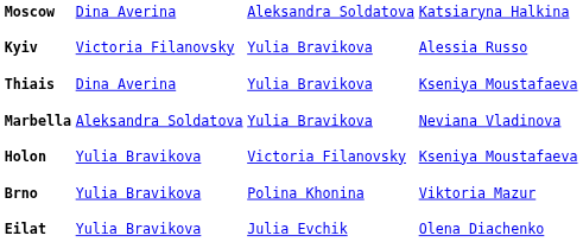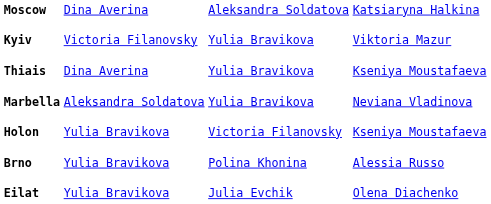 <table>
 <tr>
 <th scope=row style="text-align:left">Moscow</th>
 <td style="height:30px;"> <a href='#'>Dina Averina</a></td>
 <td style="height:30px;"> <a href='#'>Aleksandra Soldatova</a></td>
 <td style="height:30px;"> <a href='#'>Katsiaryna Halkina</a></td>
 </tr>
 <tr>
 <th scope=row style="text-align:left">Kyiv</th>
 <td style="height:30px;"> <a href='#'>Victoria Filanovsky</a></td>
 <td style="height:30px;"> <a href='#'>Yulia Bravikova</a></td>
-<td style="height:30px;"> <a href='#'>Alessia Russo</a></td>
+<td style="height:30px;"> <a href='#'>Viktoria Mazur</a></td>
 </tr>
 <tr>
 <th scope=row style="text-align:left">Thiais</th>
 <td style="height:30px;"> <a href='#'>Dina Averina</a></td>
 <td style="height:30px;"> <a href='#'>Yulia Bravikova</a></td>
 <td style="height:30px;"> <a href='#'>Kseniya Moustafaeva</a></td>
 </tr>
 <tr>
 <th scope=row style="text-align:left">Marbella</th>
 <td style="height:30px;"> <a href='#'>Aleksandra Soldatova</a></td>
 <td style="height:30px;"> <a href='#'>Yulia Bravikova</a></td>
 <td style="height:30px;"> <a href='#'>Neviana Vladinova</a></td>
 </tr>
 <tr>
 <th scope=row style="text-align:left">Holon</th>
 <td style="height:30px;"> <a href='#'>Yulia Bravikova</a></td>
 <td style="height:30px;"> <a href='#'>Victoria Filanovsky</a></td>
 <td style="height:30px;"> <a href='#'>Kseniya Moustafaeva</a></td>
 </tr>
 <tr>
 <th scope=row style="text-align:left">Brno</th>
 <td style="height:30px;"> <a href='#'>Yulia Bravikova</a></td>
 <td style="height:30px;"> <a href='#'>Polina Khonina</a></td>
-<td style="height:30px;"> <a href='#'>Viktoria Mazur</a></td>
+<td style="height:30px;"> <a href='#'>Alessia Russo</a></td>
 </tr>
 <tr>
 <th scope=row style="text-align:left">Eilat</th>
 <td style="height:30px;"> <a href='#'>Yulia Bravikova</a></td>
 <td style="height:30px;"> <a href='#'>Julia Evchik</a></td>
 <td style="height:30px;"> <a href='#'>Olena Diachenko</a></td>
 </tr>
 <tr>
 </tr>
 </table>
